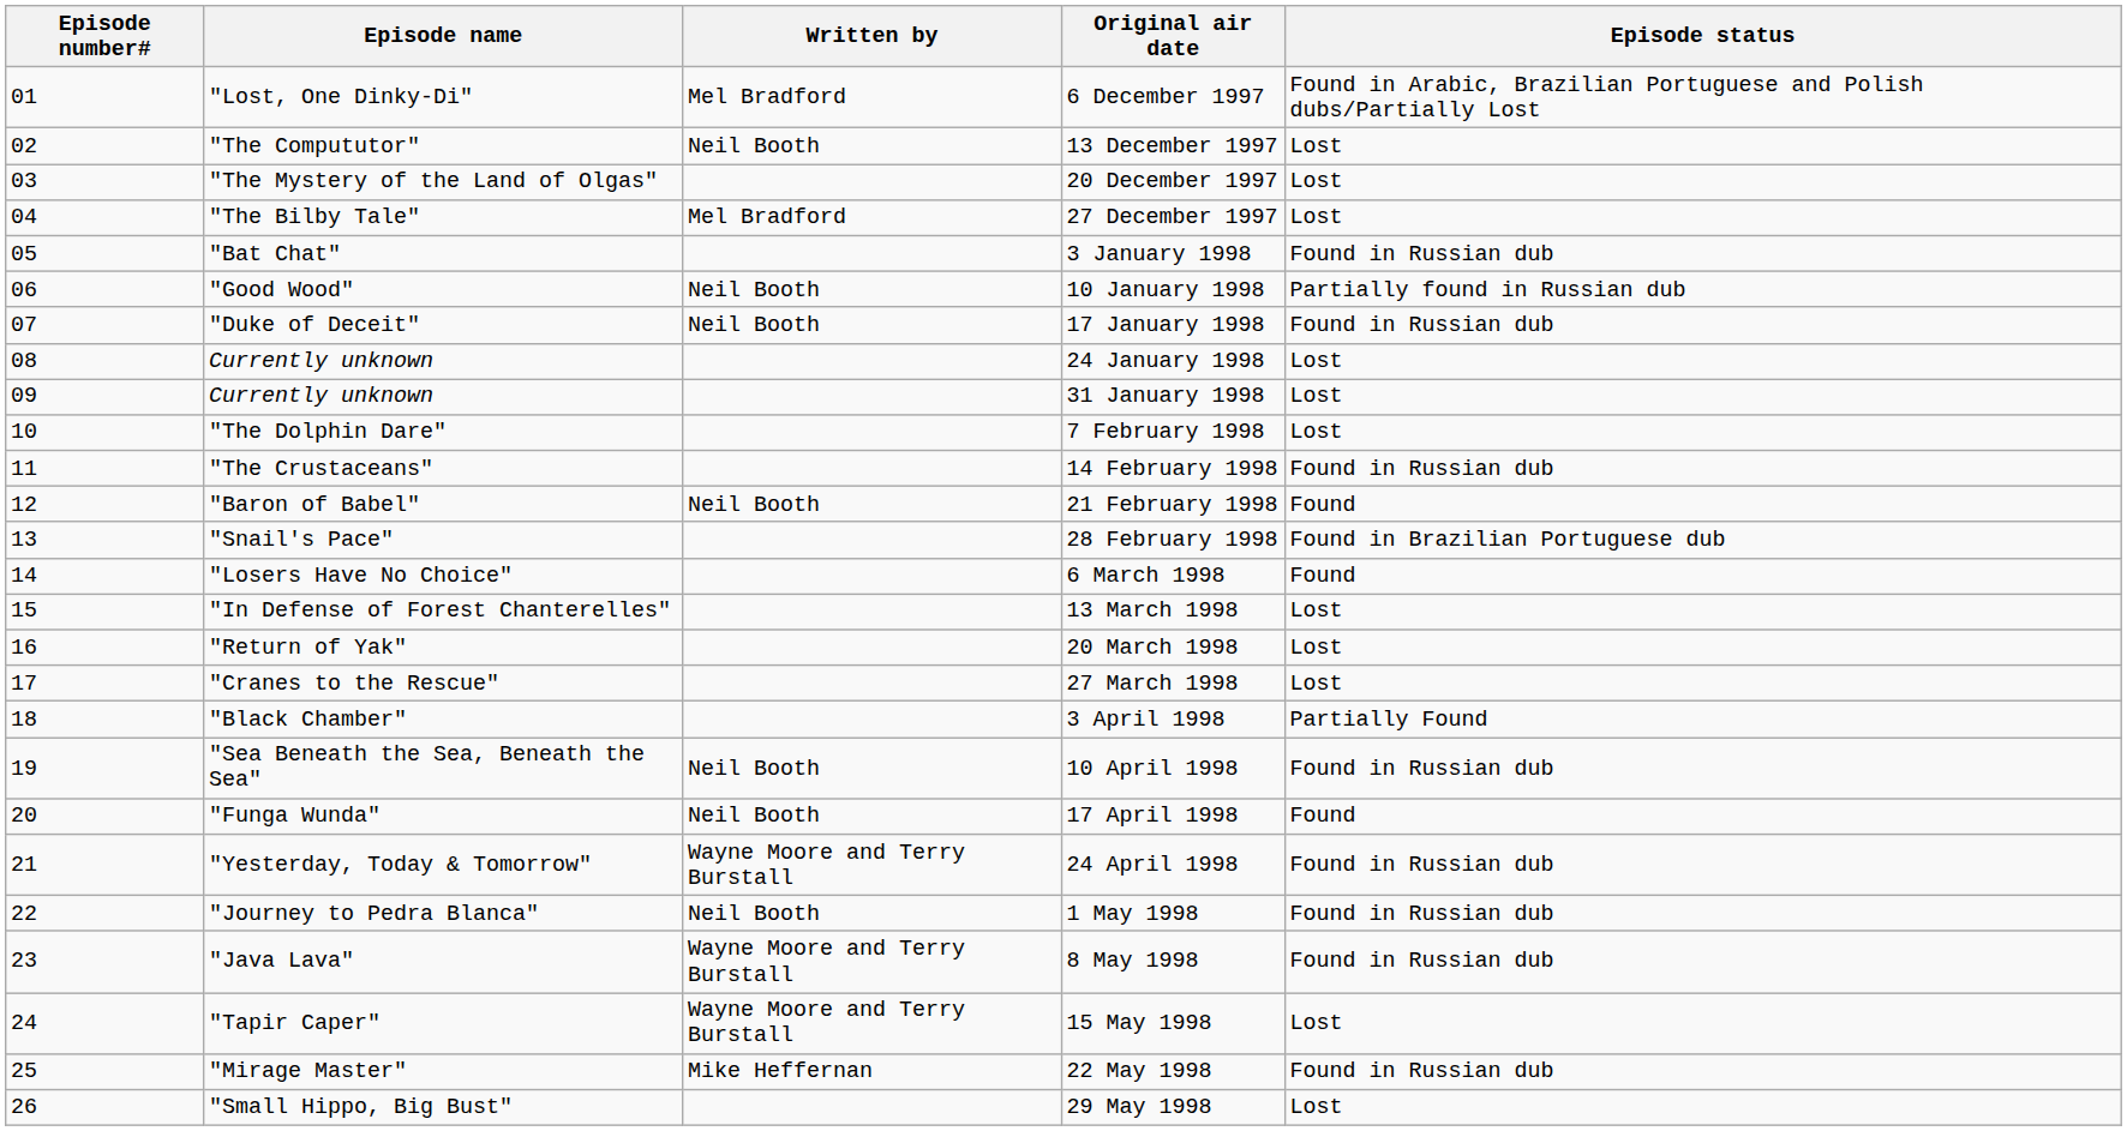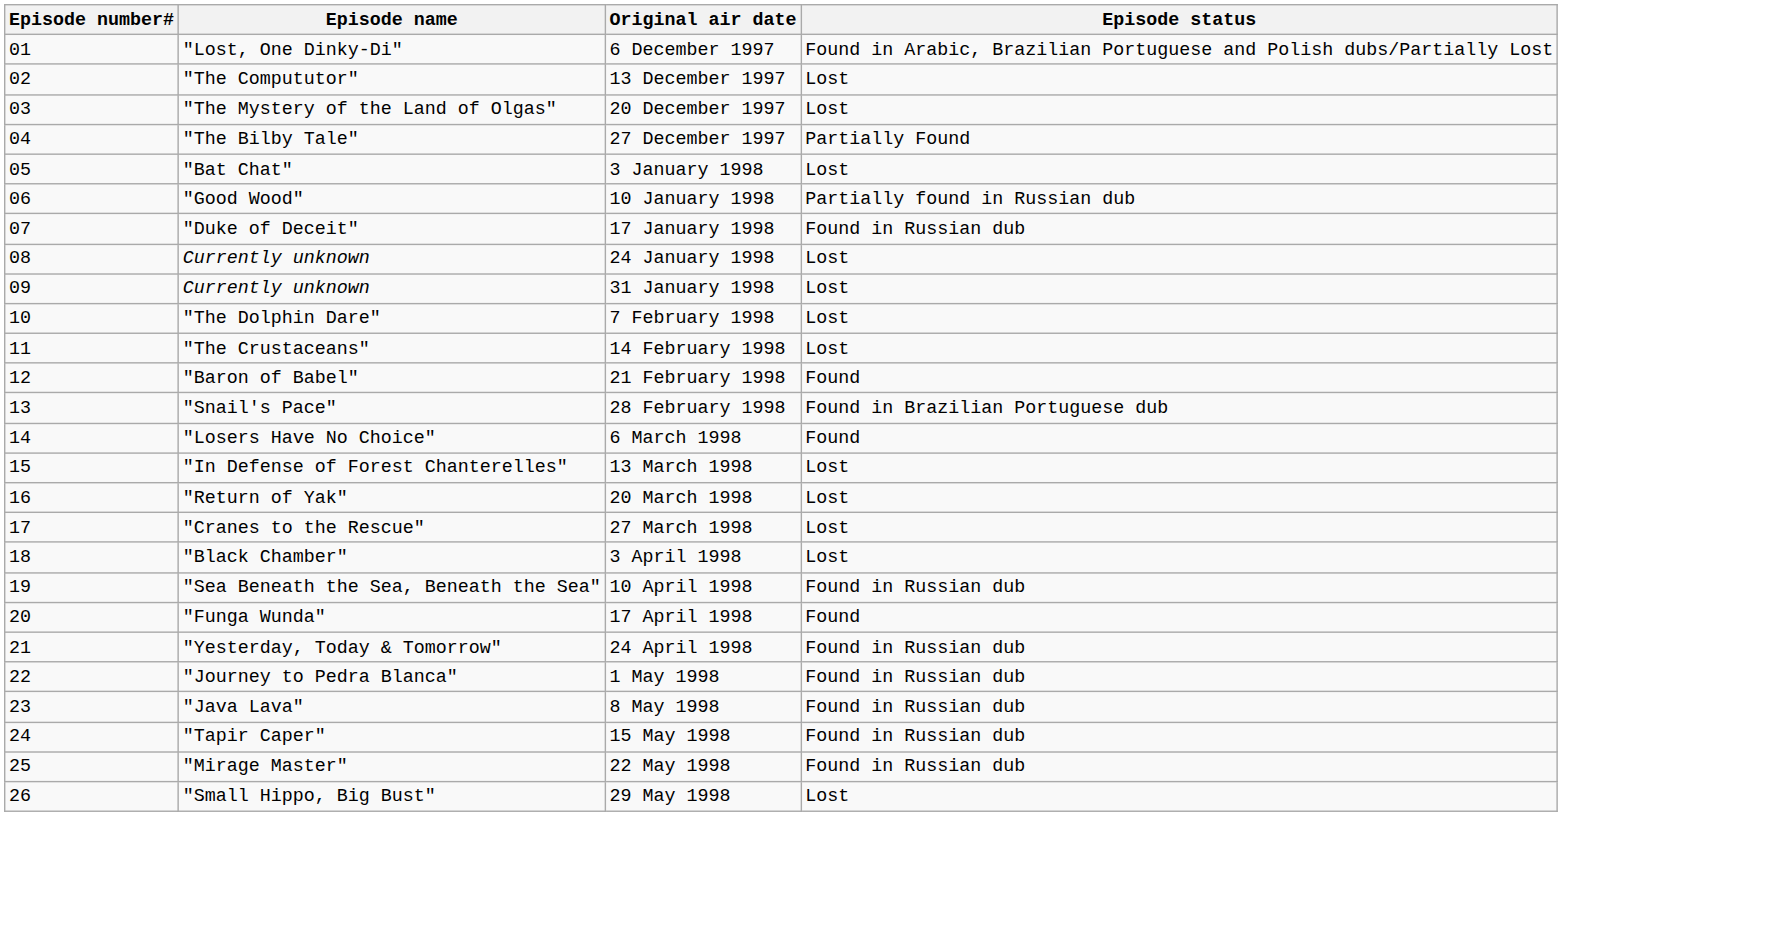 <table class="wikitable">
 <tr>
 <th>Episode number#</th>
 <th>Episode name</th>
-<th>Written by</th>
 <th>Original air date</th>
 <th>Episode status</th>
 </tr>
 <tr>
 <td>01</td>
 <td>"Lost, One Dinky-Di"</td>
-<td>Mel Bradford</td>
 <td>6 December 1997</td>
 <td>Found in Arabic, Brazilian Portuguese and Polish dubs/Partially Lost</td>
 </tr>
 <tr>
 <td>02</td>
 <td>"The Compututor"</td>
-<td>Neil Booth</td>
 <td>13 December 1997</td>
 <td>Lost</td>
 </tr>
 <tr>
 <td>03</td>
 <td>"The Mystery of the Land of Olgas"</td>
-<td></td>
 <td>20 December 1997</td>
 <td>Lost</td>
 </tr>
 <tr>
 <td>04</td>
 <td>"The Bilby Tale"</td>
-<td>Mel Bradford</td>
 <td>27 December 1997</td>
-<td>Lost</td>
+<td>Partially Found</td>
 </tr>
 <tr>
 <td>05</td>
 <td>"Bat Chat"</td>
-<td></td>
 <td>3 January 1998</td>
-<td>Found in Russian dub</td>
+<td>Lost</td>
 </tr>
 <tr>
 <td>06</td>
 <td>"Good Wood"</td>
-<td>Neil Booth</td>
 <td>10 January 1998</td>
 <td>Partially  found in Russian dub</td>
 </tr>
 <tr>
 <td>07</td>
 <td>"Duke of Deceit"</td>
-<td>Neil Booth</td>
 <td>17 January 1998</td>
 <td>Found in Russian dub</td>
 </tr>
 <tr>
 <td>08</td>
 <td><em>Currently unknown</em></td>
-<td></td>
 <td>24 January 1998</td>
 <td>Lost</td>
 </tr>
 <tr>
 <td>09</td>
 <td><em>Currently unknown</em></td>
-<td></td>
 <td>31 January 1998</td>
 <td>Lost</td>
 </tr>
 <tr>
 <td>10</td>
 <td>"The Dolphin Dare"</td>
-<td></td>
 <td>7 February 1998</td>
 <td>Lost</td>
 </tr>
 <tr>
 <td>11</td>
 <td>"The Crustaceans"</td>
-<td></td>
 <td>14 February 1998</td>
-<td>Found in Russian dub</td>
+<td>Lost</td>
 </tr>
 <tr>
 <td>12</td>
 <td>"Baron of Babel"</td>
-<td>Neil Booth</td>
 <td>21 February 1998</td>
 <td>Found</td>
 </tr>
 <tr>
 <td>13</td>
 <td>"Snail's Pace"</td>
-<td></td>
 <td>28 February 1998</td>
 <td>Found in Brazilian Portuguese dub</td>
 </tr>
 <tr>
 <td>14</td>
 <td>"Losers Have No Choice"</td>
-<td></td>
 <td>6 March 1998</td>
 <td>Found</td>
 </tr>
 <tr>
 <td>15</td>
 <td>"In Defense of Forest Chanterelles"</td>
-<td></td>
 <td>13 March 1998</td>
 <td>Lost</td>
 </tr>
 <tr>
 <td>16</td>
 <td>"Return of Yak"</td>
-<td></td>
 <td>20 March 1998</td>
 <td>Lost</td>
 </tr>
 <tr>
 <td>17</td>
 <td>"Cranes to the Rescue"</td>
-<td></td>
 <td>27 March 1998</td>
 <td>Lost</td>
 </tr>
 <tr>
 <td>18</td>
 <td>"Black Chamber"</td>
-<td></td>
 <td>3 April 1998</td>
-<td>Partially Found</td>
+<td>Lost</td>
 </tr>
 <tr>
 <td>19</td>
 <td>"Sea Beneath the Sea, Beneath the Sea"</td>
-<td>Neil Booth</td>
 <td>10 April 1998</td>
 <td>Found in Russian dub</td>
 </tr>
 <tr>
 <td>20</td>
 <td>"Funga Wunda"</td>
-<td>Neil Booth</td>
 <td>17 April 1998</td>
 <td>Found</td>
 </tr>
 <tr>
 <td>21</td>
 <td>"Yesterday, Today & Tomorrow"</td>
-<td>Wayne Moore and Terry Burstall</td>
 <td>24 April 1998</td>
 <td>Found in Russian dub</td>
 </tr>
 <tr>
 <td>22</td>
 <td>"Journey to Pedra Blanca"</td>
-<td>Neil Booth</td>
 <td>1 May 1998</td>
 <td>Found in Russian dub</td>
 </tr>
 <tr>
 <td>23</td>
 <td>"Java Lava"</td>
-<td>Wayne Moore and Terry Burstall</td>
 <td>8 May 1998</td>
 <td>Found in Russian dub</td>
 </tr>
 <tr>
 <td>24</td>
 <td>"Tapir Caper"</td>
-<td>Wayne Moore and Terry Burstall</td>
 <td>15 May 1998</td>
-<td>Lost</td>
+<td>Found in Russian dub</td>
 </tr>
 <tr>
 <td>25</td>
 <td>"Mirage Master"</td>
-<td>Mike Heffernan</td>
 <td>22 May 1998</td>
 <td>Found in Russian dub</td>
 </tr>
 <tr>
 <td>26</td>
 <td>"Small Hippo, Big Bust"</td>
-<td></td>
 <td>29 May 1998</td>
 <td>Lost</td>
 </tr>
 </table>
